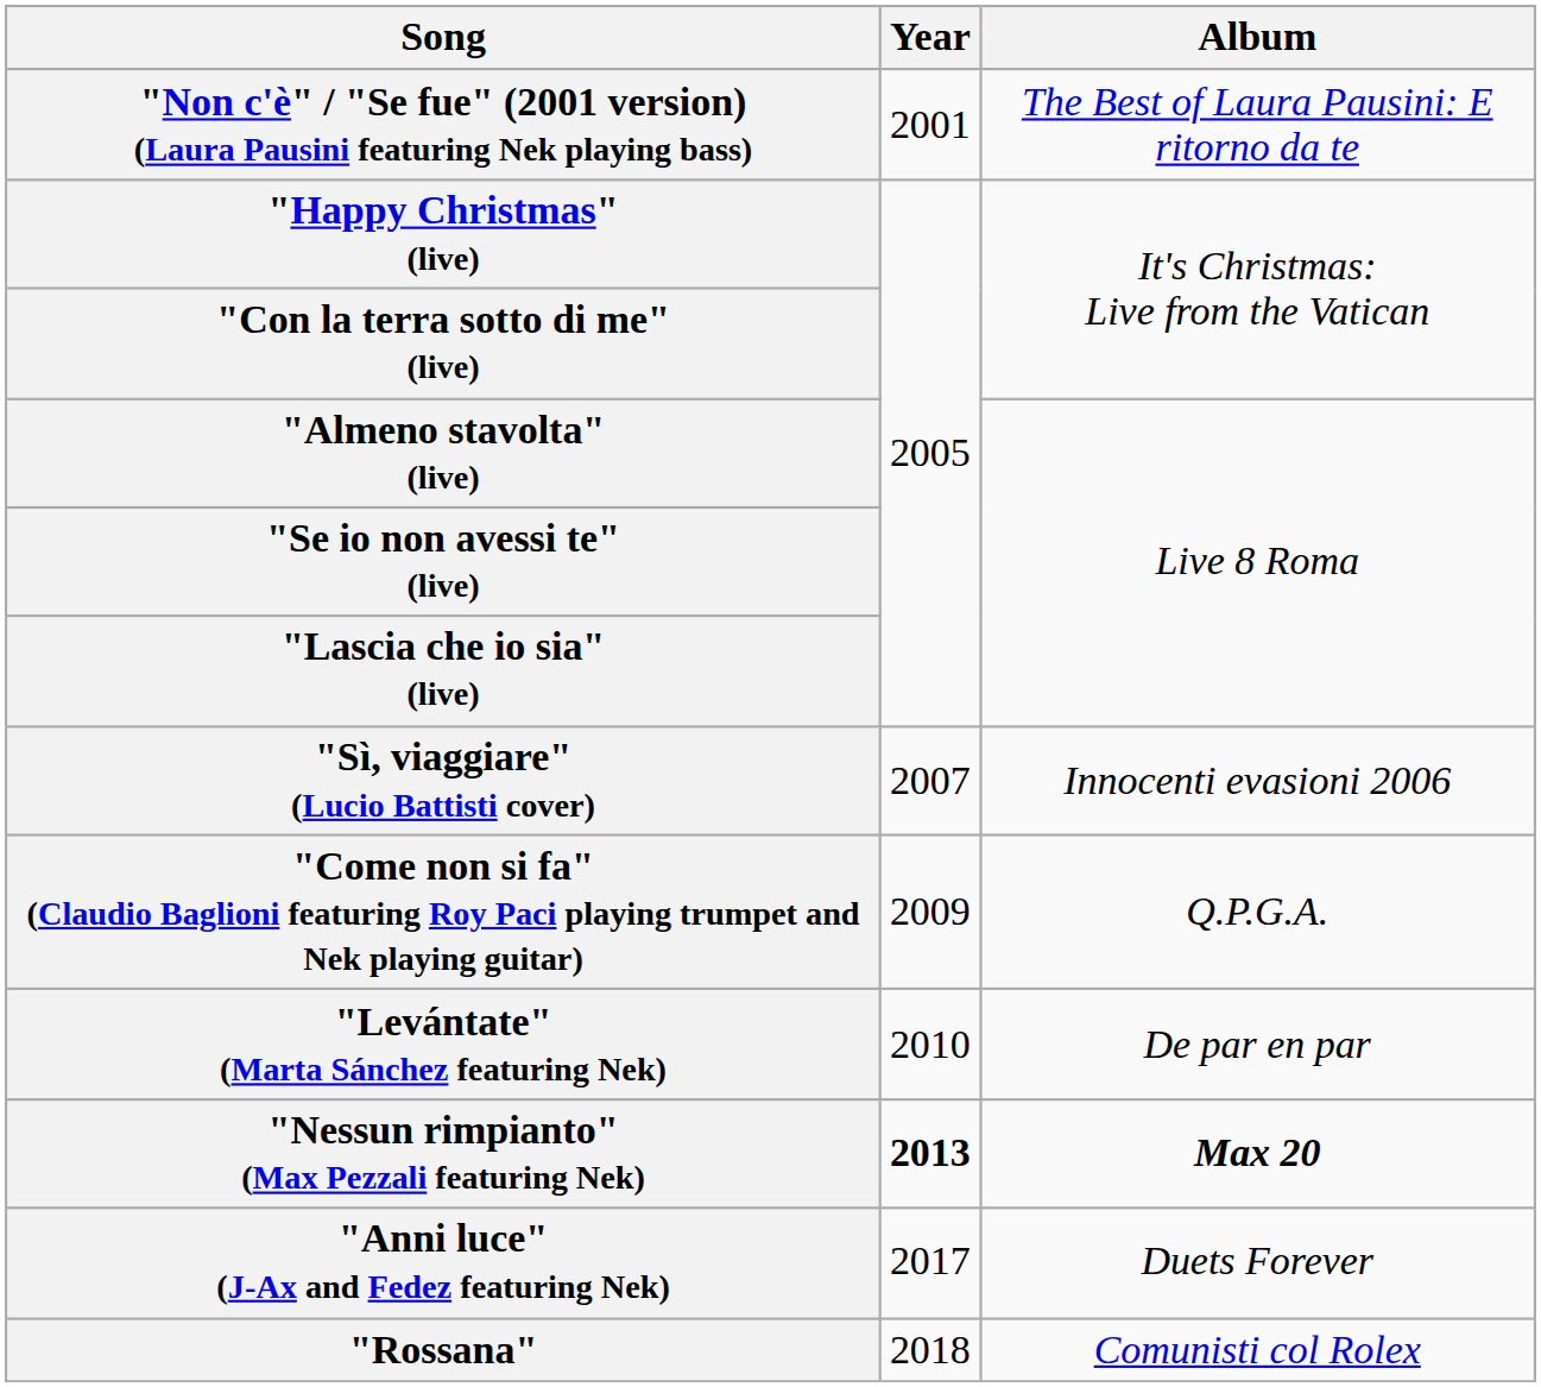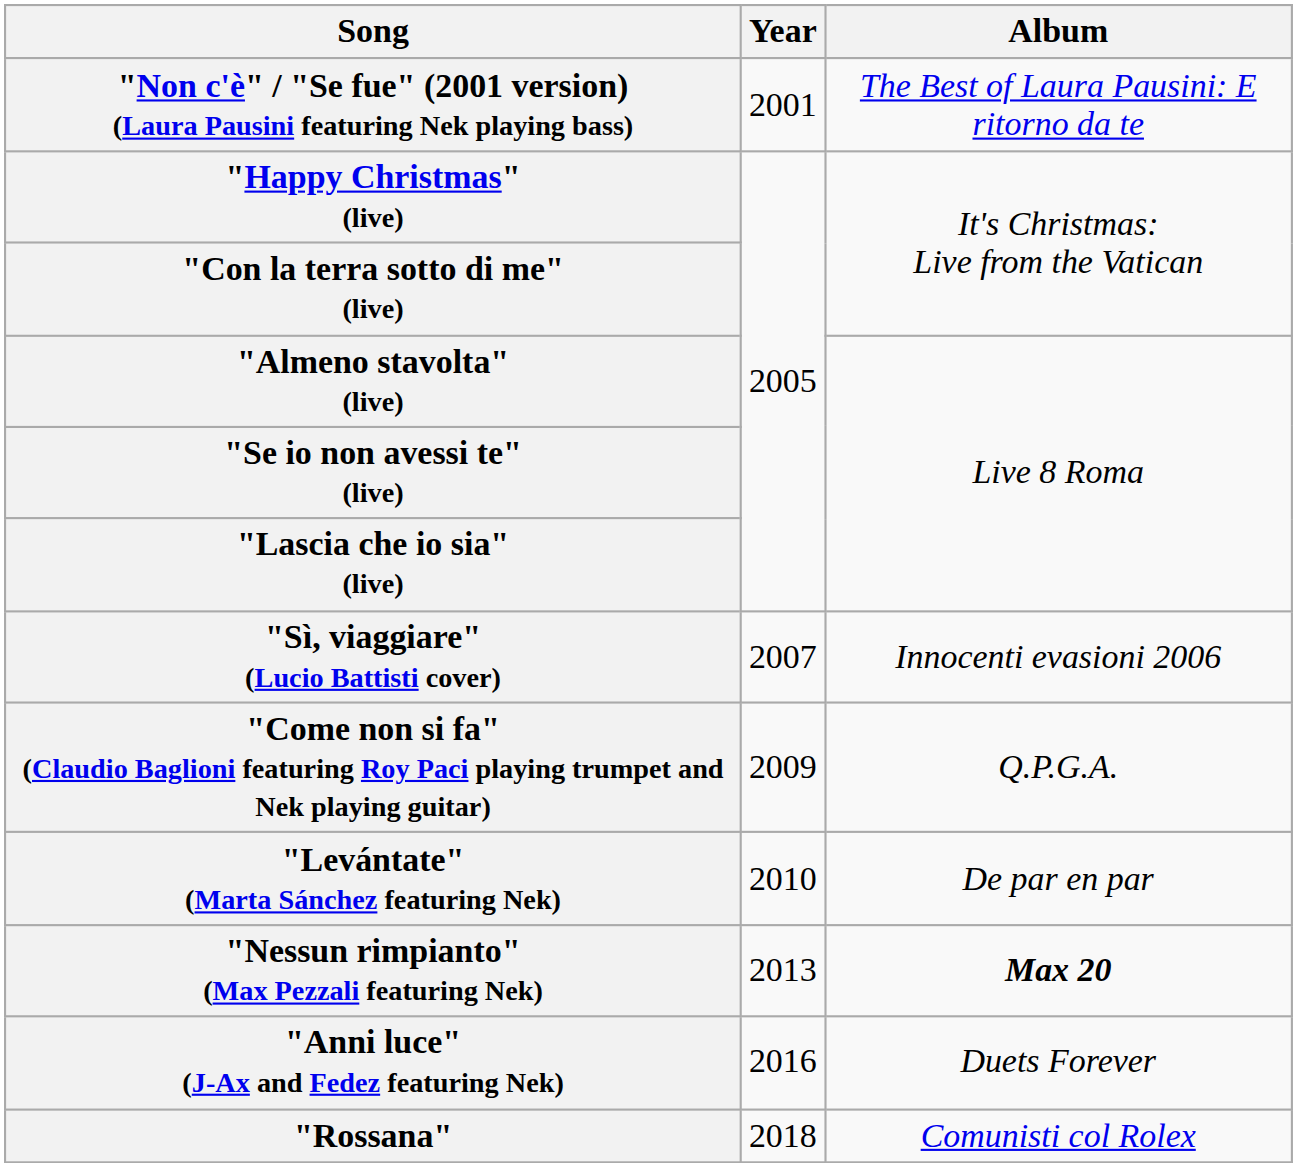 <table class="wikitable plainrowheaders" style="text-align:center;">
 <tr>
 <th scope="col">Song</th>
 <th scope="col">Year</th>
 <th scope="col">Album</th>
 </tr>
 <tr>
 <th scope="row">"<a href='#'>Non c'è</a>" / "Se fue" (2001 version)<br><small>(<a href='#'>Laura Pausini</a> featuring Nek playing bass)</small></th>
 <td>2001</td>
 <td><em><a href='#'>The Best of Laura Pausini: E ritorno da te</a></em></td>
 </tr>
 <tr>
 <th scope="row">"<a href='#'>Happy Christmas</a>"<br><small>(live)</small></th>
 <td rowspan="5">2005</td>
 <td rowspan="2"><em>It's Christmas:<br>Live from the Vatican</em></td>
 </tr>
 <tr>
 <th scope="row">"Con la terra sotto di me"<br><small>(live)</small></th>
 </tr>
 <tr>
 <th scope="row">"Almeno stavolta"<br><small>(live)</small></th>
 <td rowspan="3"><em>Live 8 Roma</em></td>
 </tr>
 <tr>
 <th scope="row">"Se io non avessi te"<br><small>(live)</small></th>
 </tr>
 <tr>
 <th scope="row">"Lascia che io sia"<br><small>(live)</small></th>
 </tr>
 <tr>
 <th scope="row">"Sì, viaggiare"<br><small>(<a href='#'>Lucio Battisti</a> cover)</small></th>
 <td>2007</td>
 <td><em>Innocenti evasioni 2006</em></td>
 </tr>
 <tr>
 <th scope="row">"Come non si fa"<br><small>(<a href='#'>Claudio Baglioni</a> featuring <a href='#'>Roy Paci</a> playing trumpet and Nek playing guitar)</small></th>
 <td>2009</td>
 <td><em>Q.P.G.A.</em></td>
 </tr>
 <tr>
 <th scope="row">"Levántate"<br><small>(<a href='#'>Marta Sánchez</a> featuring Nek)</small></th>
 <td>2010</td>
 <td><em>De par en par</em></td>
 </tr>
 <tr>
 <th scope="row">"Nessun rimpianto"<br><small>(<a href='#'>Max Pezzali</a> featuring Nek)</small></th>
-<td><strong>2013</strong></td>
+<td>2013</td>
 <td><strong><em>Max 20</em></strong></td>
 </tr>
 <tr>
 <th scope="row">"Anni luce"<br><small>(<a href='#'>J-Ax</a> and <a href='#'>Fedez</a> featuring Nek)</small></th>
-<td>2017</td>
+<td>2016</td>
 <td><em>Duets Forever</em></td>
 </tr>
 <tr>
 <th scope="row">"Rossana"<br></th>
 <td>2018</td>
 <td><em><a href='#'>Comunisti col Rolex</a></em></td>
 </tr>
 <tr>
 </tr>
 </table>
